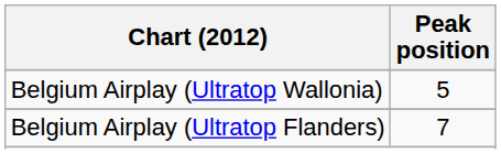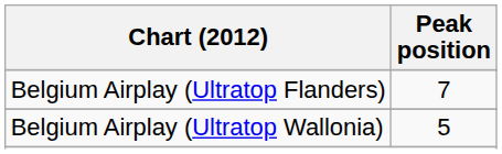 <table class="wikitable sortable">
 <tr>
 <th>Chart (2012)</th>
 <th>Peak<br>position</th>
+</tr>
+<tr>
+</tr>
+<tr>
+<td>Belgium Airplay (<a href='#'>Ultratop</a> Flanders)</td>
+<td style="text-align:center">7</td>
+</tr>
+<tr>
+</tr>
+<tr>
 </tr>
 <tr>
 </tr>
 <tr>
 <td>Belgium Airplay (<a href='#'>Ultratop</a> Wallonia)</td>
 <td style="text-align:center">5</td>
 </tr>
 <tr>
 </tr>
 <tr>
 </tr>
 <tr>
 </tr>
-<tr>
-<td>Belgium Airplay (<a href='#'>Ultratop</a> Flanders)</td>
-<td style="text-align:center">7</td>
-</tr>
-<tr>
-</tr>
-<tr>
-</tr>
-<tr>
-</tr>
 </table>
